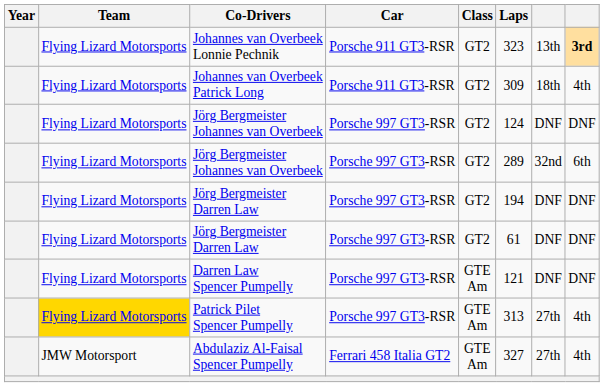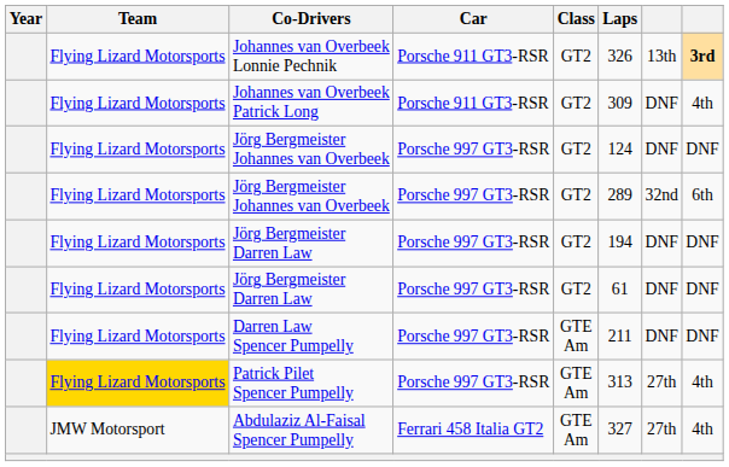 <table class="wikitable" style="text-align:center; font-size:90%">
 <tr>
 <th>Year</th>
 <th>Team</th>
 <th>Co-Drivers</th>
 <th>Car</th>
 <th>Class</th>
 <th>Laps</th>
 <th></th>
 <th></th>
 </tr>
 <tr>
 <th></th>
 <td align="left"> <a href='#'>Flying Lizard Motorsports</a></td>
 <td align="left"> <a href='#'>Johannes van Overbeek</a><br> Lonnie Pechnik</td>
 <td align="left"><a href='#'>Porsche 911 GT3</a>-RSR</td>
 <td>GT2</td>
-<td>323</td>
+<td>326</td>
 <td>13th</td>
 <td style="background:#FFDF9F;"><strong>3rd</strong></td>
 </tr>
 <tr>
 <th></th>
 <td align="left"> <a href='#'>Flying Lizard Motorsports</a></td>
 <td align="left"> <a href='#'>Johannes van Overbeek</a><br> <a href='#'>Patrick Long</a></td>
 <td align="left"><a href='#'>Porsche 911 GT3</a>-RSR</td>
 <td>GT2</td>
 <td>309</td>
-<td>18th</td>
+<td>DNF</td>
 <td>4th</td>
 </tr>
 <tr>
 <th></th>
 <td align="left"> <a href='#'>Flying Lizard Motorsports</a></td>
 <td align="left"> <a href='#'>Jörg Bergmeister</a><br> <a href='#'>Johannes van Overbeek</a></td>
 <td align="left"><a href='#'>Porsche 997 GT3</a>-RSR</td>
 <td>GT2</td>
 <td>124</td>
 <td>DNF</td>
 <td>DNF</td>
 </tr>
 <tr>
 <th></th>
 <td align="left"> <a href='#'>Flying Lizard Motorsports</a></td>
 <td align="left"> <a href='#'>Jörg Bergmeister</a><br> <a href='#'>Johannes van Overbeek</a></td>
 <td align="left"><a href='#'>Porsche 997 GT3</a>-RSR</td>
 <td>GT2</td>
 <td>289</td>
 <td>32nd</td>
 <td>6th</td>
 </tr>
 <tr>
 <th></th>
 <td align="left"> <a href='#'>Flying Lizard Motorsports</a></td>
 <td align="left"> <a href='#'>Jörg Bergmeister</a><br> <a href='#'>Darren Law</a></td>
 <td align="left"><a href='#'>Porsche 997 GT3</a>-RSR</td>
 <td>GT2</td>
 <td>194</td>
 <td>DNF</td>
 <td>DNF</td>
 </tr>
 <tr>
 <th></th>
 <td align="left"> <a href='#'>Flying Lizard Motorsports</a></td>
 <td align="left"> <a href='#'>Jörg Bergmeister</a><br> <a href='#'>Darren Law</a></td>
 <td align="left"><a href='#'>Porsche 997 GT3</a>-RSR</td>
 <td>GT2</td>
 <td>61</td>
 <td>DNF</td>
 <td>DNF</td>
 </tr>
 <tr>
 <th></th>
 <td align="left"> <a href='#'>Flying Lizard Motorsports</a></td>
 <td align="left"> <a href='#'>Darren Law</a><br> <a href='#'>Spencer Pumpelly</a></td>
 <td align="left"><a href='#'>Porsche 997 GT3</a>-RSR</td>
 <td>GTE<br>Am</td>
-<td>121</td>
+<td>211</td>
 <td>DNF</td>
 <td>DNF</td>
 </tr>
 <tr>
 <th></th>
 <td align="left" style="background: gold;"> <a href='#'>Flying Lizard Motorsports</a></td>
 <td align="left"> <a href='#'>Patrick Pilet</a><br> <a href='#'>Spencer Pumpelly</a></td>
 <td align="left"><a href='#'>Porsche 997 GT3</a>-RSR</td>
 <td>GTE<br>Am</td>
 <td>313</td>
 <td>27th</td>
 <td>4th</td>
 </tr>
 <tr>
 <th></th>
 <td align="left"> JMW Motorsport</td>
 <td align="left"> <a href='#'>Abdulaziz Al-Faisal</a><br> <a href='#'>Spencer Pumpelly</a></td>
 <td align="left"><a href='#'>Ferrari 458 Italia GT2</a></td>
 <td>GTE<br>Am</td>
 <td>327</td>
 <td>27th</td>
 <td>4th</td>
 </tr>
 <tr>
 <th colspan="8"></th>
 </tr>
 </table>
